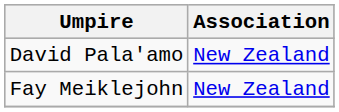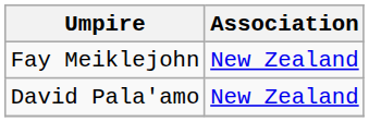 <table class="wikitable collapsible">
 <tr>
 <th>Umpire</th>
 <th>Association</th>
 </tr>
 <tr>
-<td>David Pala'amo</td>
+<td>Fay Meiklejohn</td>
 <td><a href='#'>New Zealand</a></td>
 </tr>
 <tr>
-<td>Fay Meiklejohn</td>
+<td>David Pala'amo</td>
 <td><a href='#'>New Zealand</a></td>
 </tr>
 <tr>
 </tr>
 </table>
